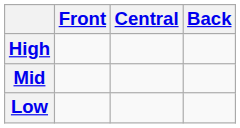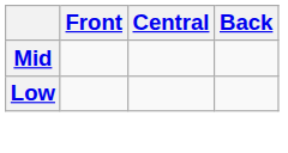 <table class="wikitable" style="text-align:center">
 <tr>
 <th></th>
 <th><a href='#'>Front</a></th>
 <th><a href='#'>Central</a></th>
 <th><a href='#'>Back</a></th>
-</tr>
-<tr align="center">
-<th><a href='#'>High</a></th>
-<td>  </td>
-<td>  </td>
-<td>  </td>
 </tr>
 <tr align="center">
 <th><a href='#'>Mid</a></th>
 <td>  </td>
 <td></td>
 <td></td>
 </tr>
 <tr align="center">
 <th><a href='#'>Low</a></th>
 <td></td>
 <td>  </td>
 <td></td>
 </tr>
 </table>
